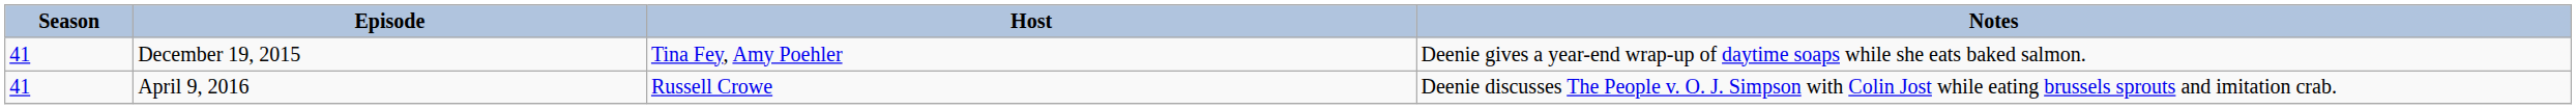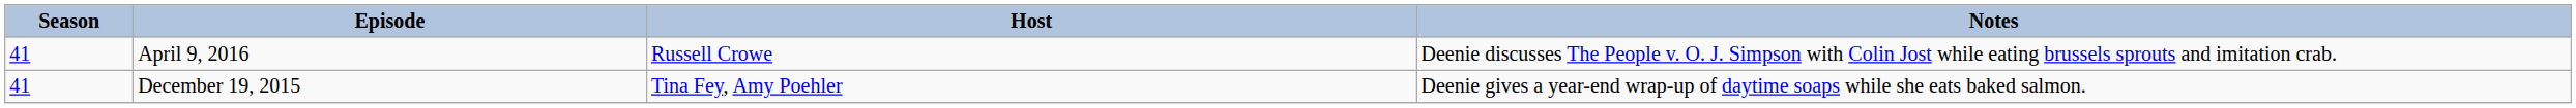 <table class="wikitable" style="width:100%;">
 <tr>
 <th style="background:#B0C4DE;" width="5%">Season</th>
 <th style="background:#B0C4DE;" width="20%">Episode</th>
 <th style="background:#B0C4DE;" width="30%">Host</th>
 <th style="background:#B0C4DE;" width="45%">Notes</th>
 </tr>
 <tr>
 <td><a href='#'>41</a></td>
+<td>April 9, 2016</td>
+<td><a href='#'>Russell Crowe</a></td>
+<td>Deenie discusses <a href='#'>The People v. O. J. Simpson</a> with <a href='#'>Colin Jost</a> while eating <a href='#'>brussels sprouts</a> and imitation crab. </td>
+</tr>
+<tr>
+<td><a href='#'>41</a></td>
 <td>December 19, 2015</td>
 <td><a href='#'>Tina Fey</a>, <a href='#'>Amy Poehler</a></td>
 <td>Deenie gives a year-end wrap-up of <a href='#'>daytime soaps</a> while she eats baked salmon. </td>
 </tr>
 <tr>
-<td><a href='#'>41</a></td>
-<td>April 9, 2016</td>
-<td><a href='#'>Russell Crowe</a></td>
-<td>Deenie discusses <a href='#'>The People v. O. J. Simpson</a> with <a href='#'>Colin Jost</a> while eating <a href='#'>brussels sprouts</a> and imitation crab. </td>
-</tr>
-<tr>
 </tr>
 </table>
